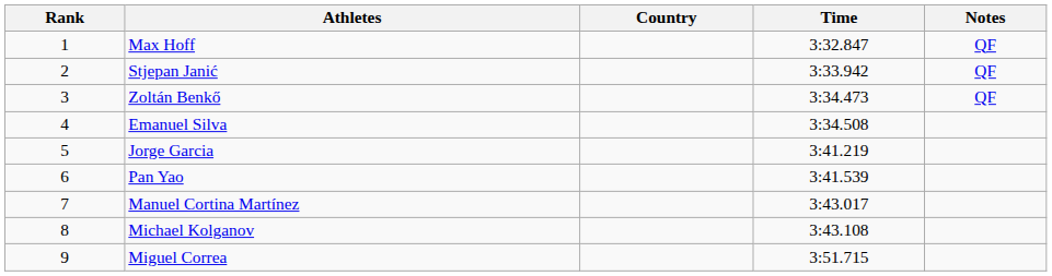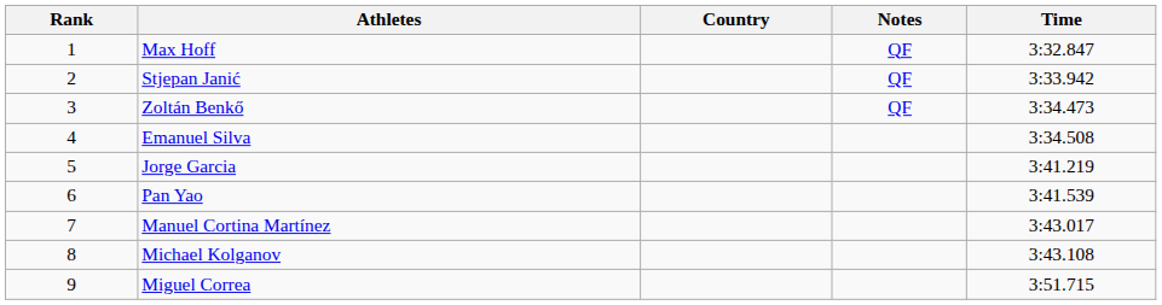 <table class="wikitable sortable" width=50% style="text-align:center">
 <tr>
 <th>Rank</th>
 <th>Athletes</th>
 <th>Country</th>
+<th>Notes</th>
 <th>Time</th>
-<th>Notes</th>
 </tr>
 <tr>
 <td>1</td>
 <td align=left><a href='#'>Max Hoff</a></td>
 <td align=left></td>
+<td><a href='#'>QF</a></td>
 <td>3:32.847</td>
-<td><a href='#'>QF</a></td>
 </tr>
 <tr>
 <td>2</td>
 <td align=left><a href='#'>Stjepan Janić</a></td>
 <td align=left></td>
+<td><a href='#'>QF</a></td>
 <td>3:33.942</td>
-<td><a href='#'>QF</a></td>
 </tr>
 <tr>
 <td>3</td>
 <td align=left><a href='#'>Zoltán Benkő</a></td>
 <td align=left></td>
+<td><a href='#'>QF</a></td>
 <td>3:34.473</td>
-<td><a href='#'>QF</a></td>
 </tr>
 <tr>
 <td>4</td>
 <td align=left><a href='#'>Emanuel Silva</a></td>
 <td align=left></td>
+<td></td>
 <td>3:34.508</td>
-<td></td>
 </tr>
 <tr>
 <td>5</td>
 <td align=left><a href='#'>Jorge Garcia</a></td>
 <td align=left></td>
+<td></td>
 <td>3:41.219</td>
-<td></td>
 </tr>
 <tr>
 <td>6</td>
 <td align=left><a href='#'>Pan Yao</a></td>
 <td align=left></td>
+<td></td>
 <td>3:41.539</td>
-<td></td>
 </tr>
 <tr>
 <td>7</td>
 <td align=left><a href='#'>Manuel Cortina Martínez</a></td>
 <td align=left></td>
+<td></td>
 <td>3:43.017</td>
-<td></td>
 </tr>
 <tr>
 <td>8</td>
 <td align=left><a href='#'>Michael Kolganov</a></td>
 <td align=left></td>
+<td></td>
 <td>3:43.108</td>
-<td></td>
 </tr>
 <tr>
 <td>9</td>
 <td align=left><a href='#'>Miguel Correa</a></td>
 <td align=left></td>
+<td></td>
 <td>3:51.715</td>
-<td></td>
 </tr>
 </table>
